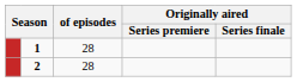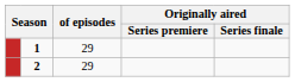 <table class="wikitable" style="text-align: center">
 <tr>
 <th style="padding: 0 8px" colspan="2" rowspan="2">Season</th>
 <th style="padding: 0 8px" rowspan="2"> of episodes</th>
 <th colspan="2">Originally aired</th>
 </tr>
 <tr>
 <th style="padding: 0 8px">Series premiere</th>
 <th style="padding: 0 8px">Series finale</th>
 </tr>
 <tr>
 <td style="background:#c62727"></td>
 <td><strong>1</strong></td>
-<td>28</td>
+<td>29</td>
 <td></td>
 <td></td>
 </tr>
 <tr>
 <td style="background:#c62727"></td>
 <td><strong>2</strong></td>
-<td>28</td>
+<td>29</td>
 <td></td>
 <td></td>
 </tr>
 </table>
